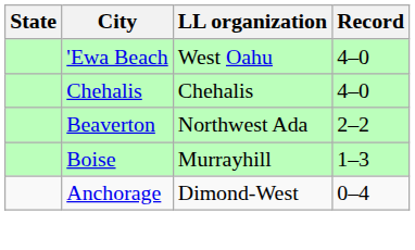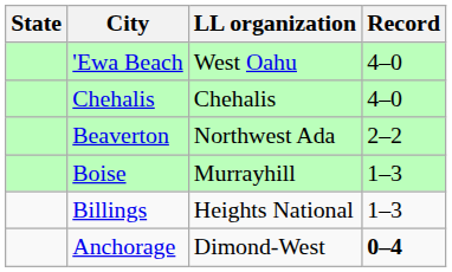 <table class="wikitable">
 <tr>
 <th>State</th>
 <th>City</th>
 <th>LL organization</th>
 <th>Record</th>
 </tr>
 <tr bgcolor=#bbffbb>
 <td><strong></strong></td>
 <td><a href='#'>'Ewa Beach</a></td>
 <td>West <a href='#'>Oahu</a></td>
 <td>4–0</td>
 </tr>
 <tr bgcolor=#bbffbb>
 <td><strong></strong></td>
 <td><a href='#'>Chehalis</a></td>
 <td>Chehalis</td>
 <td>4–0</td>
 </tr>
 <tr bgcolor=#bbffbb>
 <td><strong></strong></td>
 <td><a href='#'>Beaverton</a></td>
 <td>Northwest Ada</td>
 <td>2–2</td>
 </tr>
 <tr bgcolor=#bbffbb>
 <td><strong></strong></td>
 <td><a href='#'>Boise</a></td>
 <td>Murrayhill</td>
 <td>1–3</td>
 </tr>
 <tr>
 <td><strong></strong></td>
+<td><a href='#'>Billings</a></td>
+<td>Heights National</td>
+<td>1–3</td>
+</tr>
+<tr>
+<td><strong></strong></td>
 <td><a href='#'>Anchorage</a></td>
 <td>Dimond-West</td>
-<td>0–4</td>
+<td><strong>0–4</strong></td>
 </tr>
 </table>
